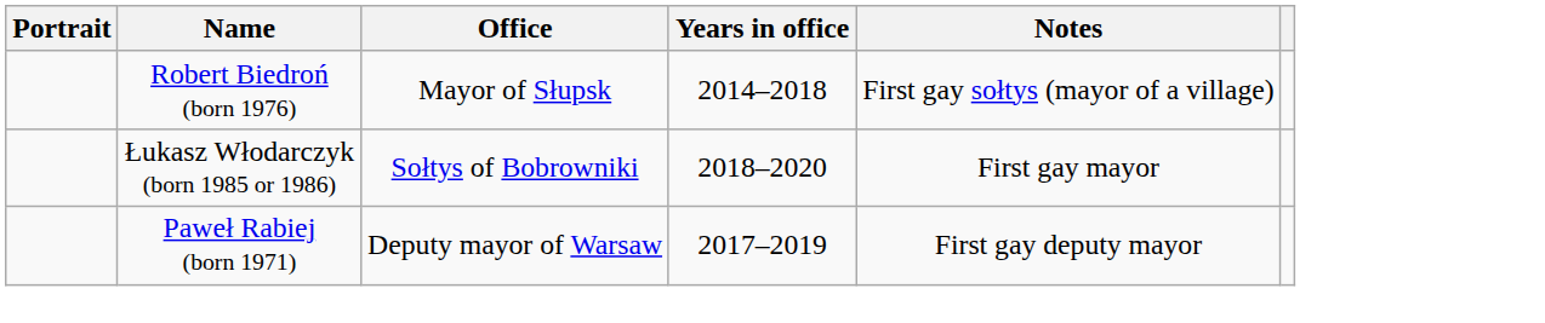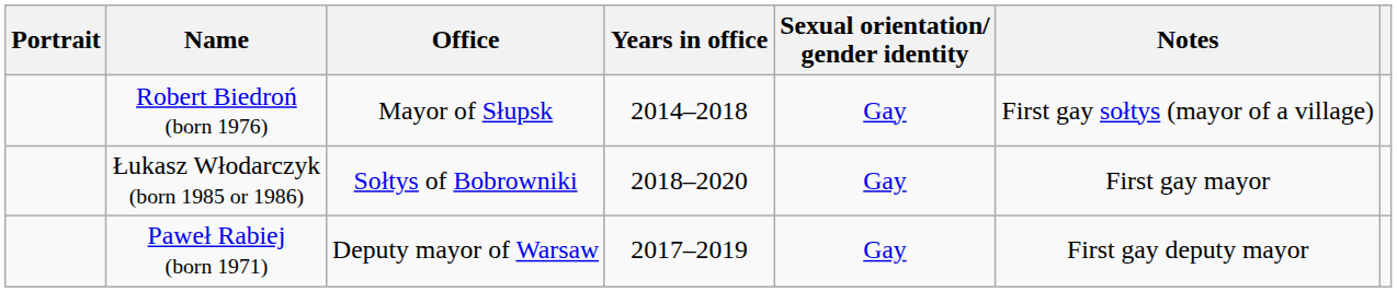 <table class="wikitable sortable" style="text-align:center">
 <tr>
 <th class=unsortable>Portrait</th>
 <th>Name</th>
 <th>Office</th>
 <th>Years in office</th>
+<th>Sexual orientation/<br>gender identity</th>
 <th class=unsortable>Notes</th>
 <th scope="col" class="unsortable"></th>
 </tr>
 <tr>
 <td></td>
 <td><a href='#'>Robert Biedroń</a><br><small>(born 1976)</small></td>
 <td>Mayor of <a href='#'>Słupsk</a></td>
 <td>2014–2018</td>
+<td><a href='#'>Gay</a></td>
 <td>First gay <a href='#'>sołtys</a> (mayor of a village)</td>
 <td></td>
 </tr>
 <tr>
 <td></td>
 <td>Łukasz Włodarczyk<br><small>(born 1985 or 1986)</small></td>
 <td><a href='#'>Sołtys</a> of <a href='#'>Bobrowniki</a></td>
 <td>2018–2020</td>
+<td><a href='#'>Gay</a></td>
 <td>First gay mayor</td>
 <td></td>
 </tr>
 <tr>
 <td></td>
 <td><a href='#'>Paweł Rabiej</a><br><small>(born 1971)</small></td>
 <td>Deputy mayor of <a href='#'>Warsaw</a></td>
 <td>2017–2019</td>
+<td><a href='#'>Gay</a></td>
 <td>First gay deputy mayor</td>
 <td></td>
 </tr>
 </table>
